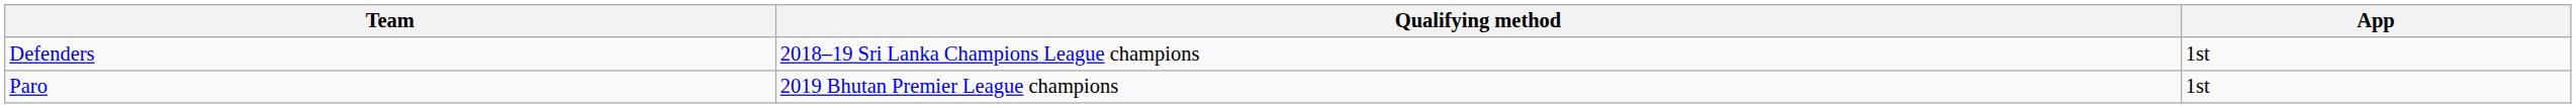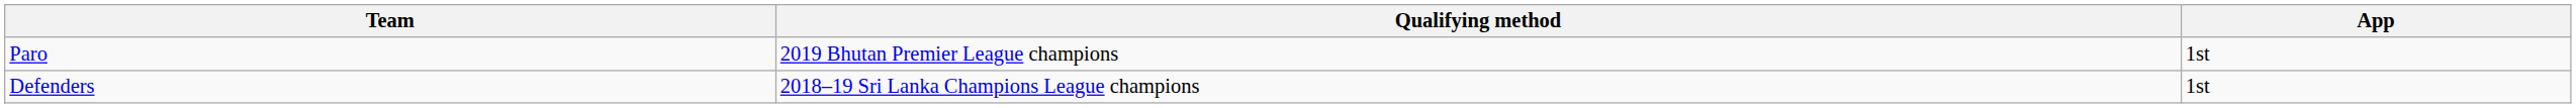 <table class="wikitable" style="table-layout:fixed;width:100%;">
 <tr>
 <th width=30%>Team</th>
 <th width=55%>Qualifying method</th>
 <th width=15%>App </th>
 </tr>
 <tr>
+<td> <a href='#'>Paro</a></td>
+<td><a href='#'>2019 Bhutan Premier League</a> champions</td>
+<td>1st</td>
+</tr>
+<tr>
 <td> <a href='#'>Defenders</a></td>
 <td><a href='#'>2018–19 Sri Lanka Champions League</a> champions</td>
 <td>1st</td>
 </tr>
-<tr>
-<td> <a href='#'>Paro</a></td>
-<td><a href='#'>2019 Bhutan Premier League</a> champions</td>
-<td>1st</td>
-</tr>
 </table>
